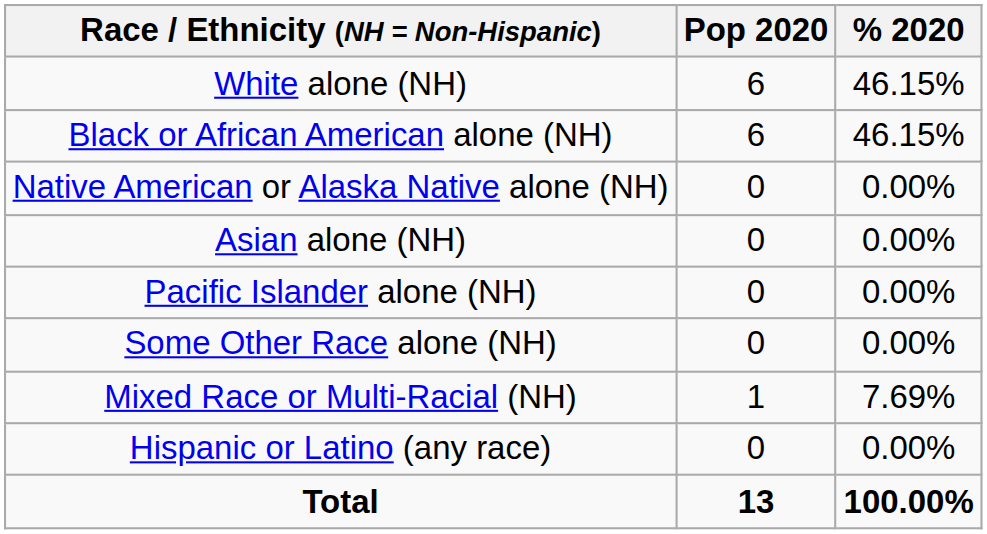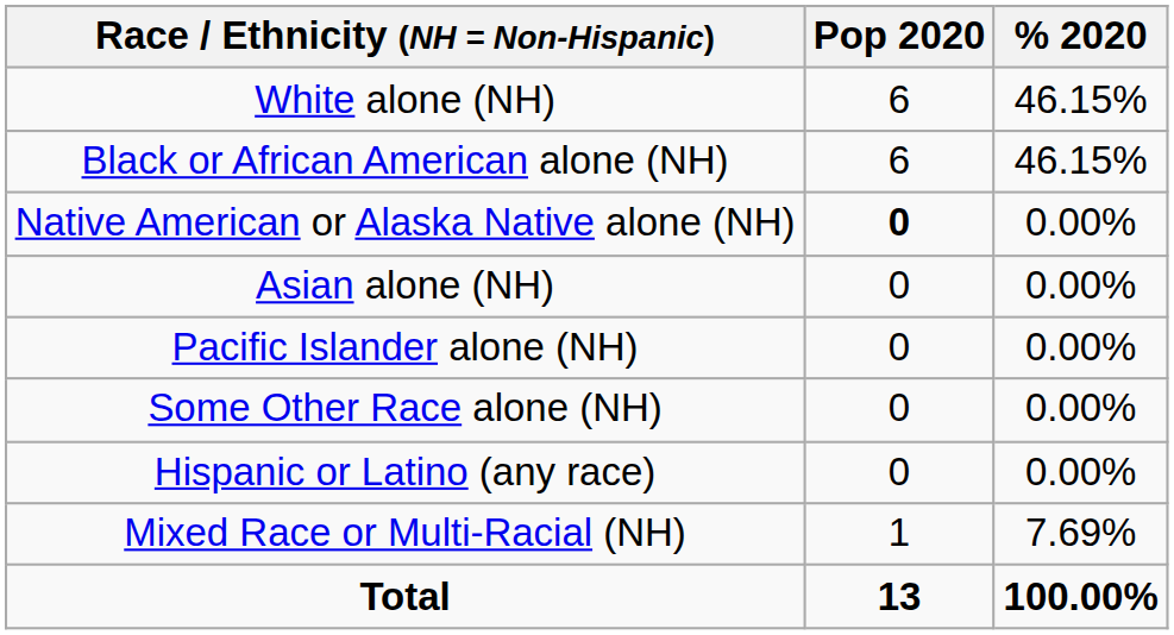 <table class="wikitable" style="text-align:center;">
 <tr>
 <th>Race / Ethnicity <small>(<em>NH = Non-Hispanic</em>)</small></th>
 <th>Pop 2020</th>
 <th>% 2020</th>
 </tr>
 <tr>
 <td><a href='#'>White</a> alone (NH)</td>
 <td>6</td>
 <td>46.15%</td>
 </tr>
 <tr>
 <td><a href='#'>Black or African American</a> alone (NH)</td>
 <td>6</td>
 <td>46.15%</td>
 </tr>
 <tr>
 <td><a href='#'>Native American</a> or <a href='#'>Alaska Native</a> alone (NH)</td>
-<td>0</td>
+<td><strong>0</strong></td>
 <td>0.00%</td>
 </tr>
 <tr>
 <td><a href='#'>Asian</a> alone (NH)</td>
 <td>0</td>
 <td>0.00%</td>
 </tr>
 <tr>
 <td><a href='#'>Pacific Islander</a> alone (NH)</td>
 <td>0</td>
 <td>0.00%</td>
 </tr>
 <tr>
 <td><a href='#'>Some Other Race</a> alone (NH)</td>
 <td>0</td>
 <td>0.00%</td>
 </tr>
 <tr>
+<td><a href='#'>Hispanic or Latino</a> (any race)</td>
+<td>0</td>
+<td>0.00%</td>
+</tr>
+<tr>
 <td><a href='#'>Mixed Race or Multi-Racial</a> (NH)</td>
 <td>1</td>
 <td>7.69%</td>
-</tr>
-<tr>
-<td><a href='#'>Hispanic or Latino</a> (any race)</td>
-<td>0</td>
-<td>0.00%</td>
 </tr>
 <tr>
 <td><strong>Total</strong></td>
 <td><strong>13</strong></td>
 <td><strong>100.00%</strong></td>
 </tr>
 </table>
